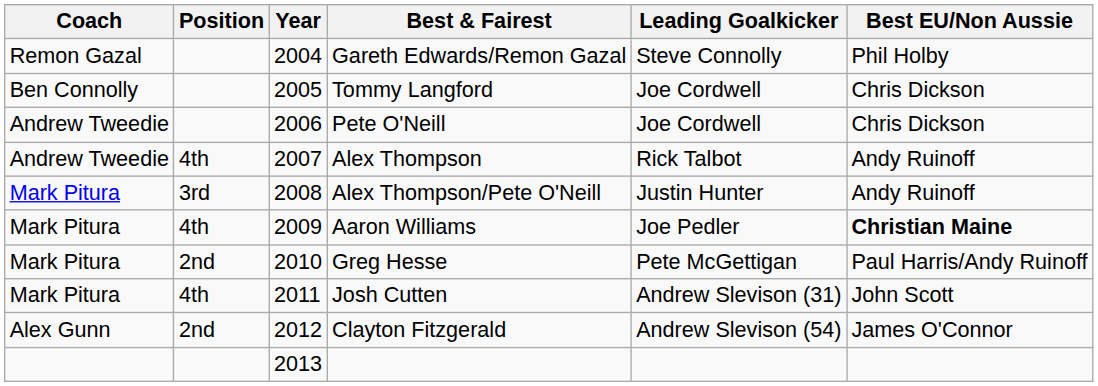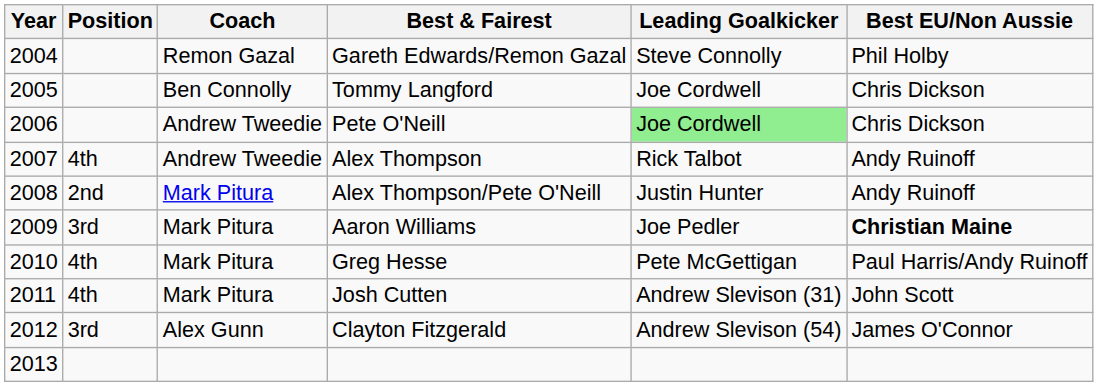 <table class="wikitable">
 <tr>
+<th>Year</th>
+<th>Position</th>
 <th>Coach</th>
-<th>Position</th>
-<th>Year</th>
 <th>Best & Fairest</th>
 <th>Leading Goalkicker</th>
 <th>Best EU/Non Aussie</th>
 </tr>
 <tr>
+<td>2004</td>
+<td></td>
 <td>Remon Gazal</td>
-<td></td>
-<td>2004</td>
 <td>Gareth Edwards/Remon Gazal</td>
 <td>Steve Connolly</td>
 <td>Phil Holby</td>
 </tr>
 <tr>
+<td>2005</td>
+<td></td>
 <td>Ben Connolly</td>
-<td></td>
-<td>2005</td>
 <td>Tommy Langford</td>
 <td>Joe Cordwell</td>
 <td>Chris Dickson</td>
 </tr>
 <tr>
+<td>2006</td>
+<td></td>
 <td>Andrew Tweedie</td>
-<td></td>
-<td>2006</td>
 <td>Pete O'Neill</td>
-<td>Joe Cordwell</td>
+<td style="background: lightgreen;">Joe Cordwell</td>
 <td>Chris Dickson</td>
 </tr>
 <tr>
+<td>2007</td>
+<td>4th</td>
 <td>Andrew Tweedie</td>
-<td>4th</td>
-<td>2007</td>
 <td>Alex Thompson</td>
 <td>Rick Talbot</td>
 <td>Andy Ruinoff</td>
 </tr>
 <tr>
+<td>2008</td>
+<td>2nd</td>
 <td><a href='#'>Mark Pitura</a></td>
-<td>3rd</td>
-<td>2008</td>
 <td>Alex Thompson/Pete O'Neill</td>
 <td>Justin Hunter</td>
 <td>Andy Ruinoff</td>
 </tr>
 <tr>
+<td>2009</td>
+<td>3rd</td>
 <td>Mark Pitura</td>
-<td>4th</td>
-<td>2009</td>
 <td>Aaron Williams</td>
 <td>Joe Pedler</td>
 <td><strong>Christian Maine</strong></td>
 </tr>
 <tr>
+<td>2010</td>
+<td>4th</td>
 <td>Mark Pitura</td>
-<td>2nd</td>
-<td>2010</td>
 <td>Greg Hesse</td>
 <td>Pete McGettigan</td>
 <td>Paul Harris/Andy Ruinoff</td>
 </tr>
 <tr>
+<td>2011</td>
+<td>4th</td>
 <td>Mark Pitura</td>
-<td>4th</td>
-<td>2011</td>
 <td>Josh Cutten</td>
 <td>Andrew Slevison (31)</td>
 <td>John Scott</td>
 </tr>
 <tr>
+<td>2012</td>
+<td>3rd</td>
 <td>Alex Gunn</td>
-<td>2nd</td>
-<td>2012</td>
 <td>Clayton Fitzgerald</td>
 <td>Andrew Slevison (54)</td>
 <td>James O'Connor</td>
 </tr>
 <tr>
+<td>2013</td>
 <td></td>
 <td></td>
-<td>2013</td>
 <td></td>
 <td></td>
 <td></td>
 </tr>
 </table>
